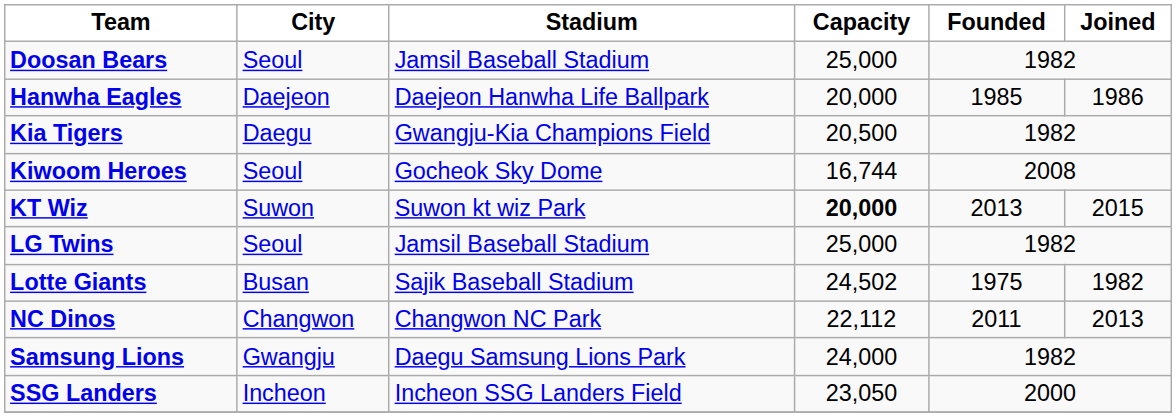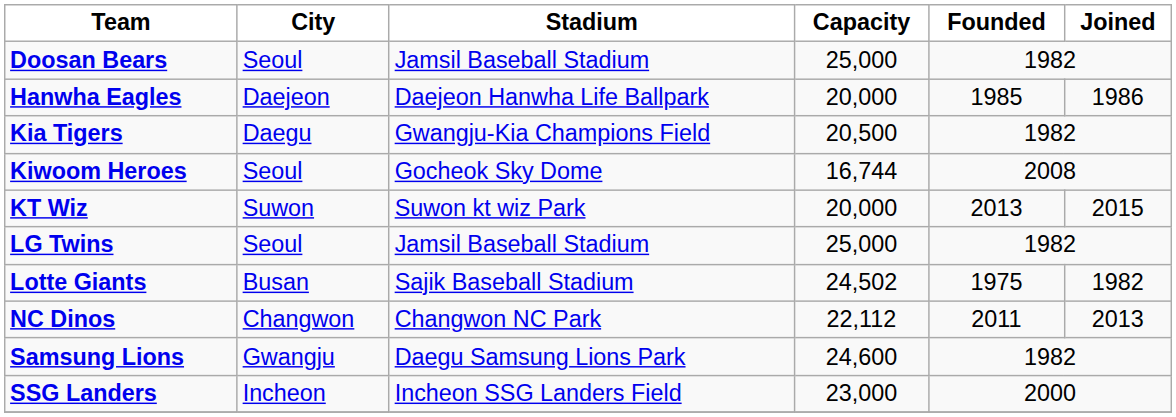 <table class="wikitable" style="text-align:left" width=800>
 <tr>
 <th style="background:#FFFFFF;">Team</th>
 <th style="background:#FFFFFF;">City</th>
 <th style="background:#FFFFFF;">Stadium</th>
 <th style="background:#FFFFFF;">Capacity</th>
 <th style="background:#FFFFFF;">Founded</th>
 <th style="background:#FFFFFF;">Joined</th>
 </tr>
 <tr>
 <td><strong><a href='#'>Doosan Bears</a></strong></td>
 <td><a href='#'>Seoul</a></td>
 <td><a href='#'>Jamsil Baseball Stadium</a></td>
 <td align=center>25,000</td>
 <td align=center colspan="2">1982</td>
 </tr>
 <tr>
 <td><strong><a href='#'>Hanwha Eagles</a></strong></td>
 <td><a href='#'>Daejeon</a></td>
 <td><a href='#'>Daejeon Hanwha Life Ballpark</a></td>
 <td align=center>20,000</td>
 <td align=center>1985</td>
 <td align=center>1986</td>
 </tr>
 <tr>
 <td><strong><a href='#'>Kia Tigers</a></strong></td>
 <td><a href='#'>Daegu</a></td>
 <td><a href='#'>Gwangju-Kia Champions Field</a></td>
 <td align=center>20,500</td>
 <td align=center colspan="2">1982</td>
 </tr>
 <tr>
 <td><strong><a href='#'>Kiwoom Heroes</a></strong></td>
 <td><a href='#'>Seoul</a></td>
 <td><a href='#'>Gocheok Sky Dome</a></td>
 <td align=center>16,744</td>
 <td align=center colspan="2">2008</td>
 </tr>
 <tr>
 <td><strong><a href='#'>KT Wiz</a></strong></td>
 <td><a href='#'>Suwon</a></td>
 <td><a href='#'>Suwon kt wiz Park</a></td>
-<td align=center><strong>20,000</strong></td>
+<td align=center>20,000</td>
 <td align=center>2013</td>
 <td align=center>2015</td>
 </tr>
 <tr>
 <td><strong><a href='#'>LG Twins</a></strong></td>
 <td><a href='#'>Seoul</a></td>
 <td><a href='#'>Jamsil Baseball Stadium</a></td>
 <td align=center>25,000</td>
 <td align=center colspan="2">1982</td>
 </tr>
 <tr>
 <td><strong><a href='#'>Lotte Giants</a></strong></td>
 <td><a href='#'>Busan</a></td>
 <td><a href='#'>Sajik Baseball Stadium</a></td>
 <td align=center>24,502</td>
 <td align=center>1975</td>
 <td align=center>1982</td>
 </tr>
 <tr>
 <td><strong><a href='#'>NC Dinos</a></strong></td>
 <td><a href='#'>Changwon</a></td>
 <td><a href='#'>Changwon NC Park</a></td>
 <td align=center>22,112</td>
 <td align=center>2011</td>
 <td align=center>2013</td>
 </tr>
 <tr>
 <td><strong><a href='#'>Samsung Lions</a></strong></td>
 <td><a href='#'>Gwangju</a></td>
 <td><a href='#'>Daegu Samsung Lions Park</a></td>
-<td align=center>24,000</td>
+<td align=center>24,600</td>
 <td align=center colspan="2">1982</td>
 </tr>
 <tr>
 <td><strong><a href='#'>SSG Landers</a></strong></td>
 <td><a href='#'>Incheon</a></td>
 <td><a href='#'>Incheon SSG Landers Field</a></td>
-<td align=center>23,050</td>
+<td align=center>23,000</td>
 <td align=center colspan="2">2000</td>
 </tr>
 <tr>
 </tr>
 </table>
